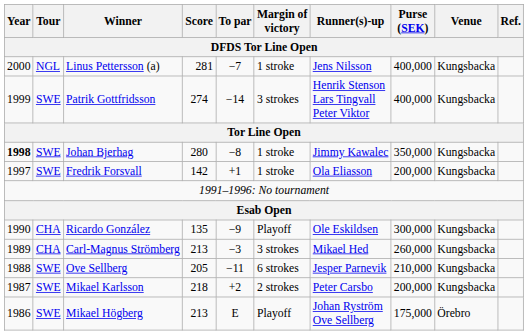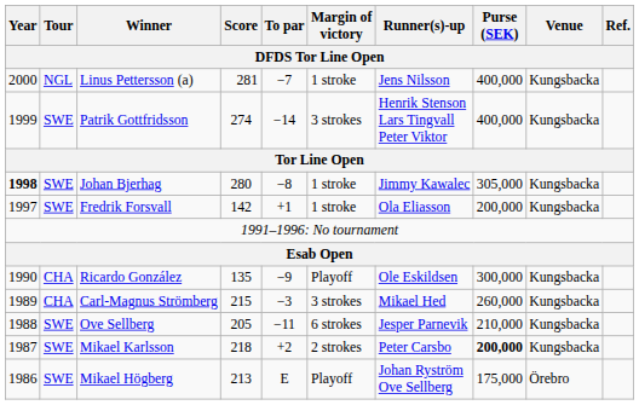 <table class=wikitable style="font-size:95%">
 <tr>
 <th>Year</th>
 <th>Tour</th>
 <th>Winner</th>
 <th>Score</th>
 <th>To par</th>
 <th>Margin of<br>victory</th>
 <th>Runner(s)-up</th>
 <th>Purse<br>(<a href='#'>SEK</a>)</th>
 <th>Venue</th>
 <th>Ref.</th>
 </tr>
 <tr>
 <th colspan=10 align=center>DFDS Tor Line Open</th>
 </tr>
 <tr>
 <td>2000</td>
 <td><a href='#'>NGL</a></td>
 <td> <a href='#'>Linus Pettersson</a> (a)</td>
 <td align=right>281</td>
 <td align=center>−7</td>
 <td>1 stroke</td>
 <td> <a href='#'>Jens Nilsson</a></td>
 <td align=right>400,000</td>
 <td>Kungsbacka</td>
 <td></td>
 </tr>
 <tr>
 <td>1999</td>
 <td><a href='#'>SWE</a></td>
 <td> <a href='#'>Patrik Gottfridsson</a></td>
 <td align=center>274</td>
 <td align=center>−14</td>
 <td>3 strokes</td>
 <td> <a href='#'>Henrik Stenson</a><br> <a href='#'>Lars Tingvall</a><br> <a href='#'>Peter Viktor</a></td>
 <td align=right>400,000</td>
 <td>Kungsbacka</td>
 <td></td>
 </tr>
 <tr>
 <th colspan=10 align=center>Tor Line Open</th>
 </tr>
 <tr>
 <td><strong>1998</strong></td>
 <td><a href='#'>SWE</a></td>
 <td> <a href='#'>Johan Bjerhag</a></td>
 <td align=center>280</td>
 <td align=center>−8</td>
 <td>1 stroke</td>
 <td> <a href='#'>Jimmy Kawalec</a></td>
-<td align=right>350,000</td>
+<td align=right>305,000</td>
 <td>Kungsbacka</td>
 <td></td>
 </tr>
 <tr>
 <td>1997</td>
 <td><a href='#'>SWE</a></td>
 <td> <a href='#'>Fredrik Forsvall</a></td>
 <td align=center>142</td>
 <td align=center>+1</td>
 <td>1 stroke</td>
 <td> <a href='#'>Ola Eliasson</a></td>
 <td align=right>200,000</td>
 <td>Kungsbacka</td>
 <td></td>
 </tr>
 <tr>
 <td colspan=10 align=center><em>1991–1996: No tournament</em></td>
 </tr>
 <tr>
 <th colspan=10 align=center>Esab Open</th>
 </tr>
 <tr>
 <td>1990</td>
 <td><a href='#'>CHA</a></td>
 <td> <a href='#'>Ricardo González</a></td>
 <td align=center>135</td>
 <td align=center>−9</td>
 <td>Playoff</td>
 <td> <a href='#'>Ole Eskildsen</a></td>
 <td align=right>300,000</td>
 <td>Kungsbacka</td>
 <td></td>
 </tr>
 <tr>
 <td>1989</td>
 <td><a href='#'>CHA</a></td>
 <td> <a href='#'>Carl-Magnus Strömberg</a></td>
-<td align=center>213</td>
+<td align=center>215</td>
 <td align=center>−3</td>
 <td>3 strokes</td>
 <td> <a href='#'>Mikael Hed</a></td>
 <td align=right>260,000</td>
 <td>Kungsbacka</td>
 <td></td>
 </tr>
 <tr>
 <td>1988</td>
 <td><a href='#'>SWE</a></td>
 <td> <a href='#'>Ove Sellberg</a></td>
 <td align=center>205</td>
 <td align=center>−11</td>
 <td>6 strokes</td>
 <td> <a href='#'>Jesper Parnevik</a></td>
 <td align=right>210,000</td>
 <td>Kungsbacka</td>
 <td></td>
 </tr>
 <tr>
 <td>1987</td>
 <td><a href='#'>SWE</a></td>
 <td> <a href='#'>Mikael Karlsson</a></td>
 <td align=center>218</td>
 <td align=center>+2</td>
 <td>2 strokes</td>
 <td> <a href='#'>Peter Carsbo</a></td>
-<td align=right>200,000</td>
+<td align=right><strong>200,000</strong></td>
 <td>Kungsbacka</td>
 <td></td>
 </tr>
 <tr>
 <td>1986</td>
 <td><a href='#'>SWE</a></td>
 <td> <a href='#'>Mikael Högberg</a></td>
 <td align=center>213</td>
 <td align=center>E</td>
 <td>Playoff</td>
 <td> <a href='#'>Johan Ryström</a><br> <a href='#'>Ove Sellberg</a></td>
 <td align=right>175,000</td>
 <td>Örebro</td>
 <td></td>
 </tr>
 </table>
